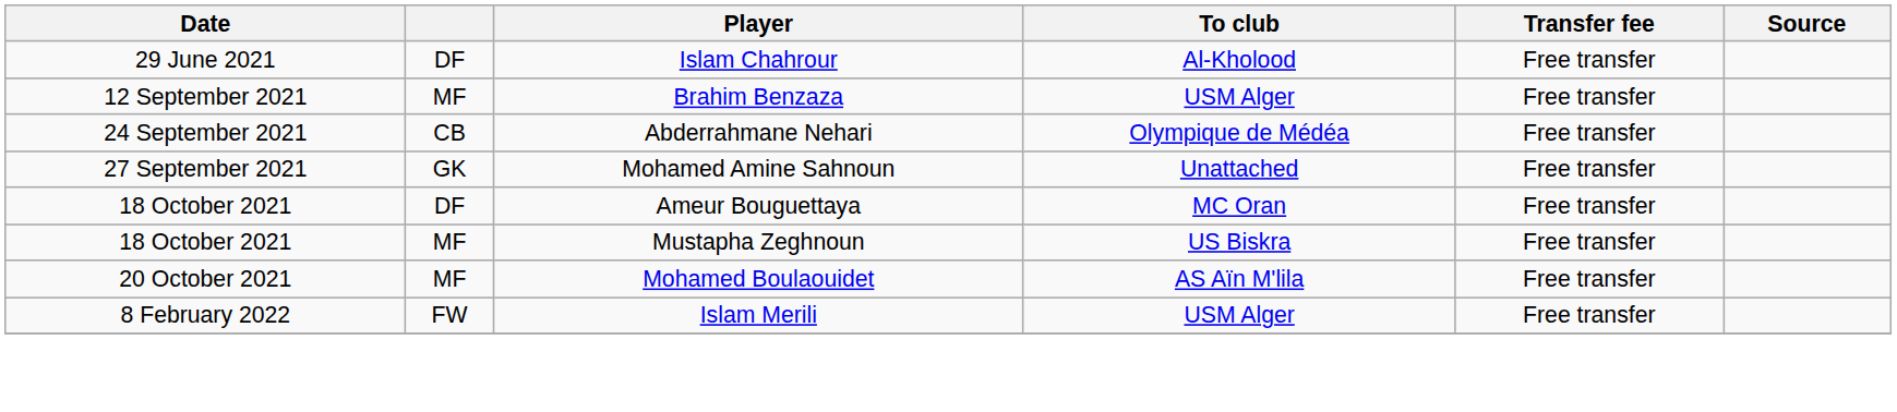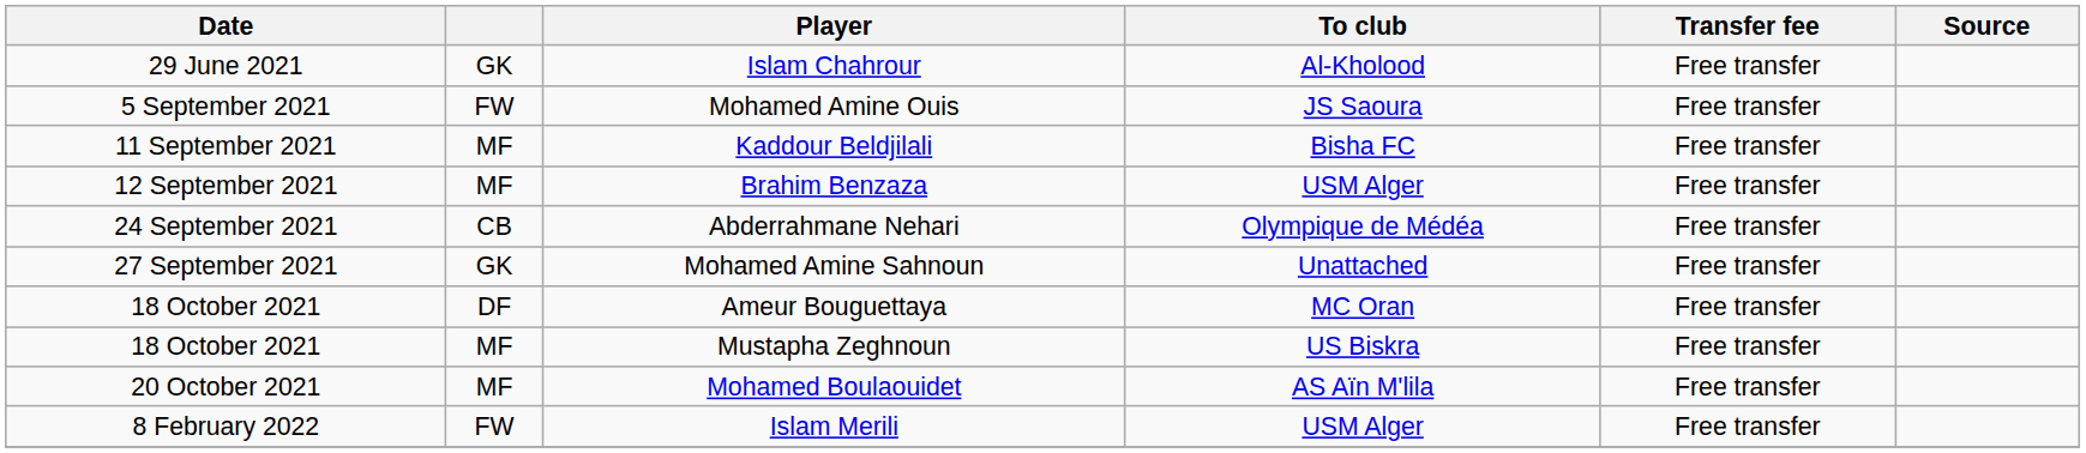 <table class="wikitable sortable" style="width:70%; text-align:center; font-size:85%; text-align:centre;">
 <tr>
 <th>Date</th>
 <th></th>
 <th>Player</th>
 <th>To club</th>
 <th>Transfer fee</th>
 <th>Source</th>
 </tr>
 <tr>
 <td>29 June 2021</td>
-<td>DF</td>
+<td>GK</td>
 <td> <a href='#'>Islam Chahrour</a></td>
 <td> <a href='#'>Al-Kholood</a></td>
+<td>Free transfer</td>
+<td></td>
+</tr>
+<tr>
+<td>5 September 2021</td>
+<td>FW</td>
+<td> Mohamed Amine Ouis</td>
+<td><a href='#'>JS Saoura</a></td>
+<td>Free transfer</td>
+<td></td>
+</tr>
+<tr>
+<td>11 September 2021</td>
+<td>MF</td>
+<td> <a href='#'>Kaddour Beldjilali</a></td>
+<td> <a href='#'>Bisha FC</a></td>
 <td>Free transfer</td>
 <td></td>
 </tr>
 <tr>
 <td>12 September 2021</td>
 <td>MF</td>
 <td> <a href='#'>Brahim Benzaza</a></td>
 <td><a href='#'>USM Alger</a></td>
 <td>Free transfer</td>
 <td></td>
 </tr>
 <tr>
 <td>24 September 2021</td>
 <td>CB</td>
 <td> Abderrahmane Nehari</td>
 <td><a href='#'>Olympique de Médéa</a></td>
 <td>Free transfer</td>
 <td></td>
 </tr>
 <tr>
 <td>27 September 2021</td>
 <td>GK</td>
 <td> Mohamed Amine Sahnoun</td>
 <td><a href='#'>Unattached</a></td>
 <td>Free transfer</td>
 <td></td>
 </tr>
 <tr>
 <td>18 October 2021</td>
 <td>DF</td>
 <td> Ameur Bouguettaya</td>
 <td><a href='#'>MC Oran</a></td>
 <td>Free transfer</td>
 <td></td>
 </tr>
 <tr>
 <td>18 October 2021</td>
 <td>MF</td>
 <td> Mustapha Zeghnoun</td>
 <td><a href='#'>US Biskra</a></td>
 <td>Free transfer</td>
 <td></td>
 </tr>
 <tr>
 <td>20 October 2021</td>
 <td>MF</td>
 <td> <a href='#'>Mohamed Boulaouidet</a></td>
 <td><a href='#'>AS Aïn M'lila</a></td>
 <td>Free transfer</td>
 <td></td>
 </tr>
 <tr>
 <td>8 February 2022</td>
 <td>FW</td>
 <td> <a href='#'>Islam Merili</a></td>
 <td><a href='#'>USM Alger</a></td>
 <td>Free transfer</td>
 <td></td>
 </tr>
 <tr>
 </tr>
 </table>
